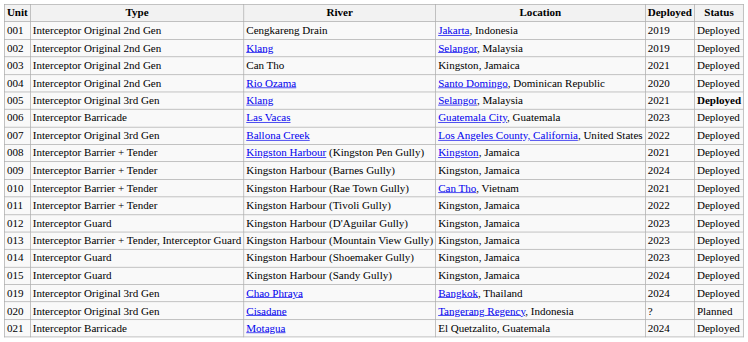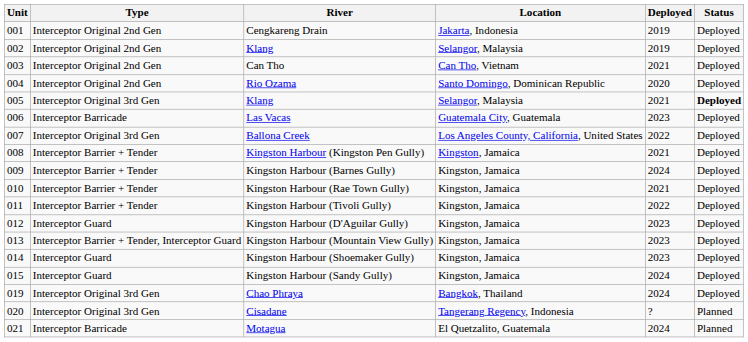 <table class="wikitable">
 <tr>
 <th>Unit</th>
 <th>Type</th>
 <th>River</th>
 <th>Location</th>
 <th>Deployed</th>
 <th>Status</th>
 </tr>
 <tr>
 <td>001</td>
 <td>Interceptor Original 2nd Gen</td>
 <td>Cengkareng Drain</td>
 <td><a href='#'>Jakarta</a>, Indonesia</td>
 <td>2019</td>
 <td>Deployed</td>
 </tr>
 <tr>
 <td>002</td>
 <td>Interceptor Original 2nd Gen</td>
 <td><a href='#'>Klang</a></td>
 <td><a href='#'>Selangor</a>, Malaysia</td>
 <td>2019</td>
 <td>Deployed</td>
 </tr>
 <tr>
 <td>003</td>
 <td>Interceptor Original 2nd Gen</td>
 <td>Can Tho</td>
-<td>Kingston, Jamaica</td>
+<td><a href='#'>Can Tho</a>, Vietnam</td>
 <td>2021</td>
 <td>Deployed</td>
 </tr>
 <tr>
 <td>004</td>
 <td>Interceptor Original 2nd Gen</td>
 <td><a href='#'>Rio Ozama</a></td>
 <td><a href='#'>Santo Domingo</a>, Dominican Republic</td>
 <td>2020</td>
 <td>Deployed</td>
 </tr>
 <tr>
 <td>005</td>
 <td>Interceptor Original 3rd Gen</td>
 <td><a href='#'>Klang</a></td>
 <td><a href='#'>Selangor</a>, Malaysia</td>
 <td>2021</td>
 <td><strong>Deployed</strong></td>
 </tr>
 <tr>
 <td>006</td>
 <td>Interceptor Barricade</td>
 <td><a href='#'>Las Vacas</a></td>
 <td><a href='#'>Guatemala City</a>, Guatemala</td>
 <td>2023</td>
 <td>Deployed</td>
 </tr>
 <tr>
 <td>007</td>
 <td>Interceptor Original 3rd Gen</td>
 <td><a href='#'>Ballona Creek</a></td>
 <td><a href='#'>Los Angeles County, California</a>, United States</td>
 <td>2022</td>
 <td>Deployed</td>
 </tr>
 <tr>
 <td>008</td>
 <td>Interceptor Barrier + Tender</td>
 <td><a href='#'>Kingston Harbour</a> (Kingston Pen Gully)</td>
 <td><a href='#'>Kingston</a>, Jamaica</td>
 <td>2021</td>
 <td>Deployed</td>
 </tr>
 <tr>
 <td>009</td>
 <td>Interceptor Barrier + Tender</td>
 <td>Kingston Harbour (Barnes Gully)</td>
 <td>Kingston, Jamaica</td>
 <td>2024</td>
 <td>Deployed</td>
 </tr>
 <tr>
 <td>010</td>
 <td>Interceptor Barrier + Tender</td>
 <td>Kingston Harbour (Rae Town Gully)</td>
-<td><a href='#'>Can Tho</a>, Vietnam</td>
+<td>Kingston, Jamaica</td>
 <td>2021</td>
 <td>Deployed</td>
 </tr>
 <tr>
 <td>011</td>
 <td>Interceptor Barrier + Tender</td>
 <td>Kingston Harbour (Tivoli Gully)</td>
 <td>Kingston, Jamaica</td>
 <td>2022</td>
 <td>Deployed</td>
 </tr>
 <tr>
 <td>012</td>
 <td>Interceptor Guard</td>
 <td>Kingston Harbour (D'Aguilar Gully)</td>
 <td>Kingston, Jamaica</td>
 <td>2023</td>
 <td>Deployed</td>
 </tr>
 <tr>
 <td>013</td>
 <td>Interceptor Barrier + Tender, Interceptor Guard</td>
 <td>Kingston Harbour (Mountain View Gully)</td>
 <td>Kingston, Jamaica</td>
 <td>2023</td>
 <td>Deployed</td>
 </tr>
 <tr>
 <td>014</td>
 <td>Interceptor Guard</td>
 <td>Kingston Harbour (Shoemaker Gully)</td>
 <td>Kingston, Jamaica</td>
 <td>2023</td>
 <td>Deployed</td>
 </tr>
 <tr>
 <td>015</td>
 <td>Interceptor Guard</td>
 <td>Kingston Harbour (Sandy Gully)</td>
 <td>Kingston, Jamaica</td>
 <td>2024</td>
 <td>Deployed</td>
 </tr>
 <tr>
 <td>019</td>
 <td>Interceptor Original 3rd Gen</td>
 <td><a href='#'>Chao Phraya</a></td>
 <td><a href='#'>Bangkok</a>, Thailand</td>
 <td>2024</td>
 <td>Deployed</td>
 </tr>
 <tr>
 <td>020</td>
 <td>Interceptor Original 3rd Gen</td>
 <td><a href='#'>Cisadane</a></td>
 <td><a href='#'>Tangerang Regency</a>, Indonesia</td>
 <td>?</td>
 <td>Planned</td>
 </tr>
 <tr>
 <td>021</td>
 <td>Interceptor Barricade</td>
 <td><a href='#'>Motagua</a></td>
 <td>El Quetzalito, Guatemala</td>
 <td>2024</td>
-<td>Deployed</td>
+<td>Planned</td>
 </tr>
 </table>
